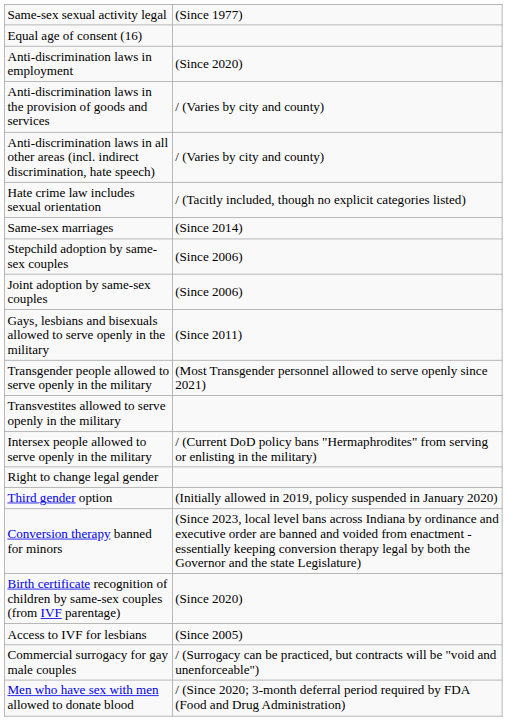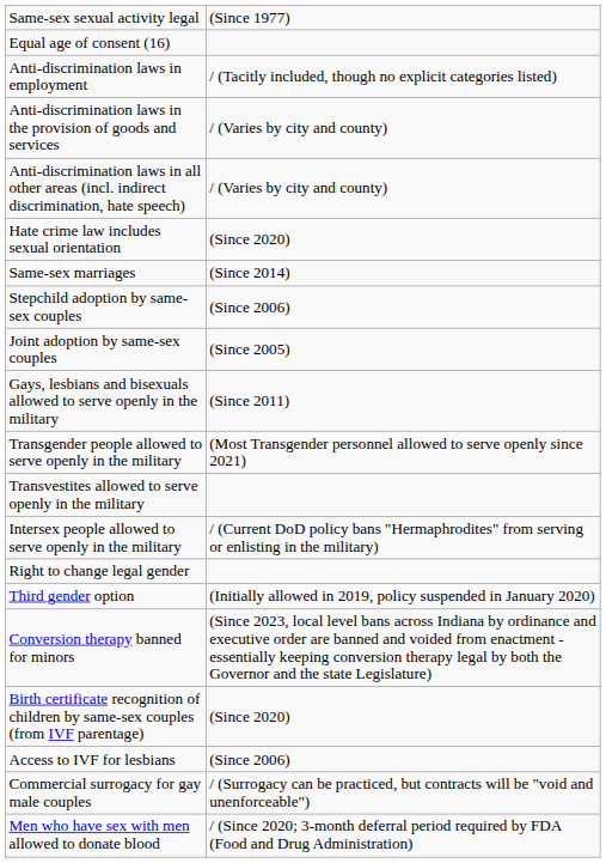 <table class="wikitable">
 <tr>
 <td>Same-sex sexual activity legal</td>
 <td> (Since 1977)</td>
 </tr>
 <tr>
 <td>Equal age of consent (16)</td>
 <td></td>
 </tr>
 <tr>
 <td>Anti-discrimination laws in employment</td>
-<td> (Since 2020)</td>
+<td>/ (Tacitly included, though no explicit categories listed)</td>
 </tr>
 <tr>
 <td>Anti-discrimination laws in the provision of goods and services</td>
 <td>/ (Varies by city and county)</td>
 </tr>
 <tr>
 <td>Anti-discrimination laws in all other areas (incl. indirect discrimination, hate speech)</td>
 <td>/ (Varies by city and county)</td>
 </tr>
 <tr>
 <td>Hate crime law includes sexual orientation</td>
-<td>/ (Tacitly included, though no explicit categories listed)</td>
+<td> (Since 2020)</td>
 </tr>
 <tr>
 <td>Same-sex marriages</td>
 <td> (Since 2014)</td>
 </tr>
 <tr>
 <td>Stepchild adoption by same-sex couples</td>
 <td> (Since 2006)</td>
 </tr>
 <tr>
 <td>Joint adoption by same-sex couples</td>
-<td> (Since 2006)</td>
+<td> (Since 2005)</td>
 </tr>
 <tr>
 <td>Gays, lesbians and bisexuals allowed to serve openly in the military</td>
 <td> (Since 2011)</td>
 </tr>
 <tr>
 <td>Transgender people allowed to serve openly in the military</td>
 <td> (Most Transgender personnel allowed to serve openly since 2021)</td>
 </tr>
 <tr>
 <td>Transvestites allowed to serve openly in the military</td>
 <td></td>
 </tr>
 <tr>
 <td>Intersex people allowed to serve openly in the military</td>
 <td>/ (Current DoD policy bans "Hermaphrodites" from serving or enlisting in the military)</td>
 </tr>
 <tr>
 <td>Right to change legal gender</td>
 <td></td>
 </tr>
 <tr>
 <td><a href='#'>Third gender</a> option</td>
 <td> (Initially allowed in 2019, policy suspended in January 2020)</td>
 </tr>
 <tr>
 <td><a href='#'>Conversion therapy</a> banned for minors</td>
 <td> (Since 2023, local level bans across Indiana by ordinance and executive order are banned and voided from enactment - essentially keeping conversion therapy legal by both the Governor and the state Legislature)</td>
 </tr>
 <tr>
 <td><a href='#'>Birth certificate</a> recognition of children by same-sex couples (from <a href='#'>IVF</a> parentage)</td>
 <td> (Since 2020)</td>
 </tr>
 <tr>
 <td>Access to IVF for lesbians</td>
-<td> (Since 2005)</td>
+<td> (Since 2006)</td>
 </tr>
 <tr>
 <td>Commercial surrogacy for gay male couples</td>
 <td>/ (Surrogacy can be practiced, but contracts will be "void and unenforceable")</td>
 </tr>
 <tr>
 <td><a href='#'>Men who have sex with men</a> allowed to donate blood</td>
 <td>/ (Since 2020; 3-month deferral period required by FDA (Food and Drug Administration)</td>
 </tr>
 </table>
